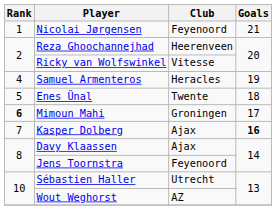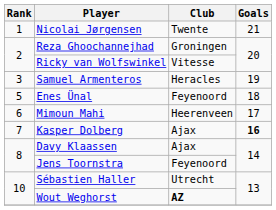 <table class=wikitable style=text-align:center>
 <tr>
 <th>Rank</th>
 <th>Player</th>
 <th>Club</th>
 <th>Goals</th>
 </tr>
 <tr>
 <td>1</td>
 <td align=left> <a href='#'>Nicolai Jørgensen</a></td>
-<td align=left>Feyenoord</td>
+<td align=left>Twente</td>
 <td>21</td>
 </tr>
 <tr>
 <td rowspan=2>2</td>
 <td align=left> <a href='#'>Reza Ghoochannejhad</a></td>
-<td align=left>Heerenveen</td>
+<td align=left>Groningen</td>
 <td rowspan=2>20</td>
 </tr>
 <tr>
 <td align=left> <a href='#'>Ricky van Wolfswinkel</a></td>
 <td align=left>Vitesse</td>
 </tr>
 <tr>
-<td>4</td>
+<td>3</td>
 <td align=left> <a href='#'>Samuel Armenteros</a></td>
 <td align=left>Heracles</td>
 <td>19</td>
 </tr>
 <tr>
 <td>5</td>
 <td align=left> <a href='#'>Enes Ünal</a></td>
-<td align=left>Twente</td>
+<td align=left>Feyenoord</td>
 <td>18</td>
 </tr>
 <tr>
-<td><strong>6</strong></td>
+<td>6</td>
 <td align=left> <a href='#'>Mimoun Mahi</a></td>
-<td align=left>Groningen</td>
+<td align=left>Heerenveen</td>
 <td>17</td>
 </tr>
 <tr>
 <td rowspan=1>7</td>
 <td align=left> <a href='#'>Kasper Dolberg</a></td>
 <td align=left>Ajax</td>
 <td rowspan=1><strong>16</strong></td>
 </tr>
 <tr>
 <td rowspan=2>8</td>
 <td align=left> <a href='#'>Davy Klaassen</a></td>
 <td align=left>Ajax</td>
 <td rowspan=2>14</td>
 </tr>
 <tr>
 <td align=left> <a href='#'>Jens Toornstra</a></td>
 <td align=left>Feyenoord</td>
 </tr>
 <tr>
 <td rowspan=2>10</td>
 <td align=left> <a href='#'>Sébastien Haller</a></td>
 <td align=left>Utrecht</td>
 <td rowspan=2>13</td>
 </tr>
 <tr>
 <td align=left> <a href='#'>Wout Weghorst</a></td>
-<td align=left>AZ</td>
+<td align=left><strong>AZ</strong></td>
 </tr>
 <tr>
 </tr>
 </table>
